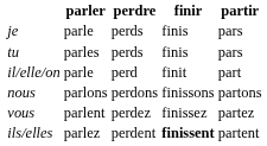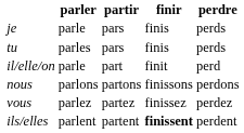 <table>
 <tr>
 <th> </th>
 <th>parler</th>
+<th>partir</th>
+<th>finir</th>
 <th>perdre</th>
-<th>finir</th>
-<th>partir</th>
 </tr>
 <tr ->
 <td><em>je</em></td>
 <td>parle</td>
+<td>pars</td>
+<td>finis</td>
 <td>perds</td>
-<td>finis</td>
-<td>pars</td>
 </tr>
 <tr ->
 <td><em>tu</em></td>
 <td>parles</td>
+<td>pars</td>
+<td>finis</td>
 <td>perds</td>
-<td>finis</td>
-<td>pars</td>
 </tr>
 <tr ->
 <td><em>il/elle/on</em></td>
 <td>parle</td>
+<td>part</td>
+<td>finit</td>
 <td>perd</td>
-<td>finit</td>
-<td>part</td>
 </tr>
 <tr ->
 <td><em>nous</em></td>
 <td>parlons</td>
+<td>partons</td>
+<td>finissons</td>
 <td>perdons</td>
-<td>finissons</td>
-<td>partons</td>
 </tr>
 <tr ->
 <td><em>vous</em></td>
-<td>parlent</td>
+<td>parlez</td>
+<td>partez</td>
+<td>finissez</td>
 <td>perdez</td>
-<td>finissez</td>
-<td>partez</td>
 </tr>
 <tr ->
 <td><em>ils/elles</em></td>
-<td>parlez</td>
+<td>parlent</td>
+<td>partent</td>
+<td><strong>finissent</strong></td>
 <td>perdent</td>
-<td><strong>finissent</strong></td>
-<td>partent</td>
 </tr>
 </table>
